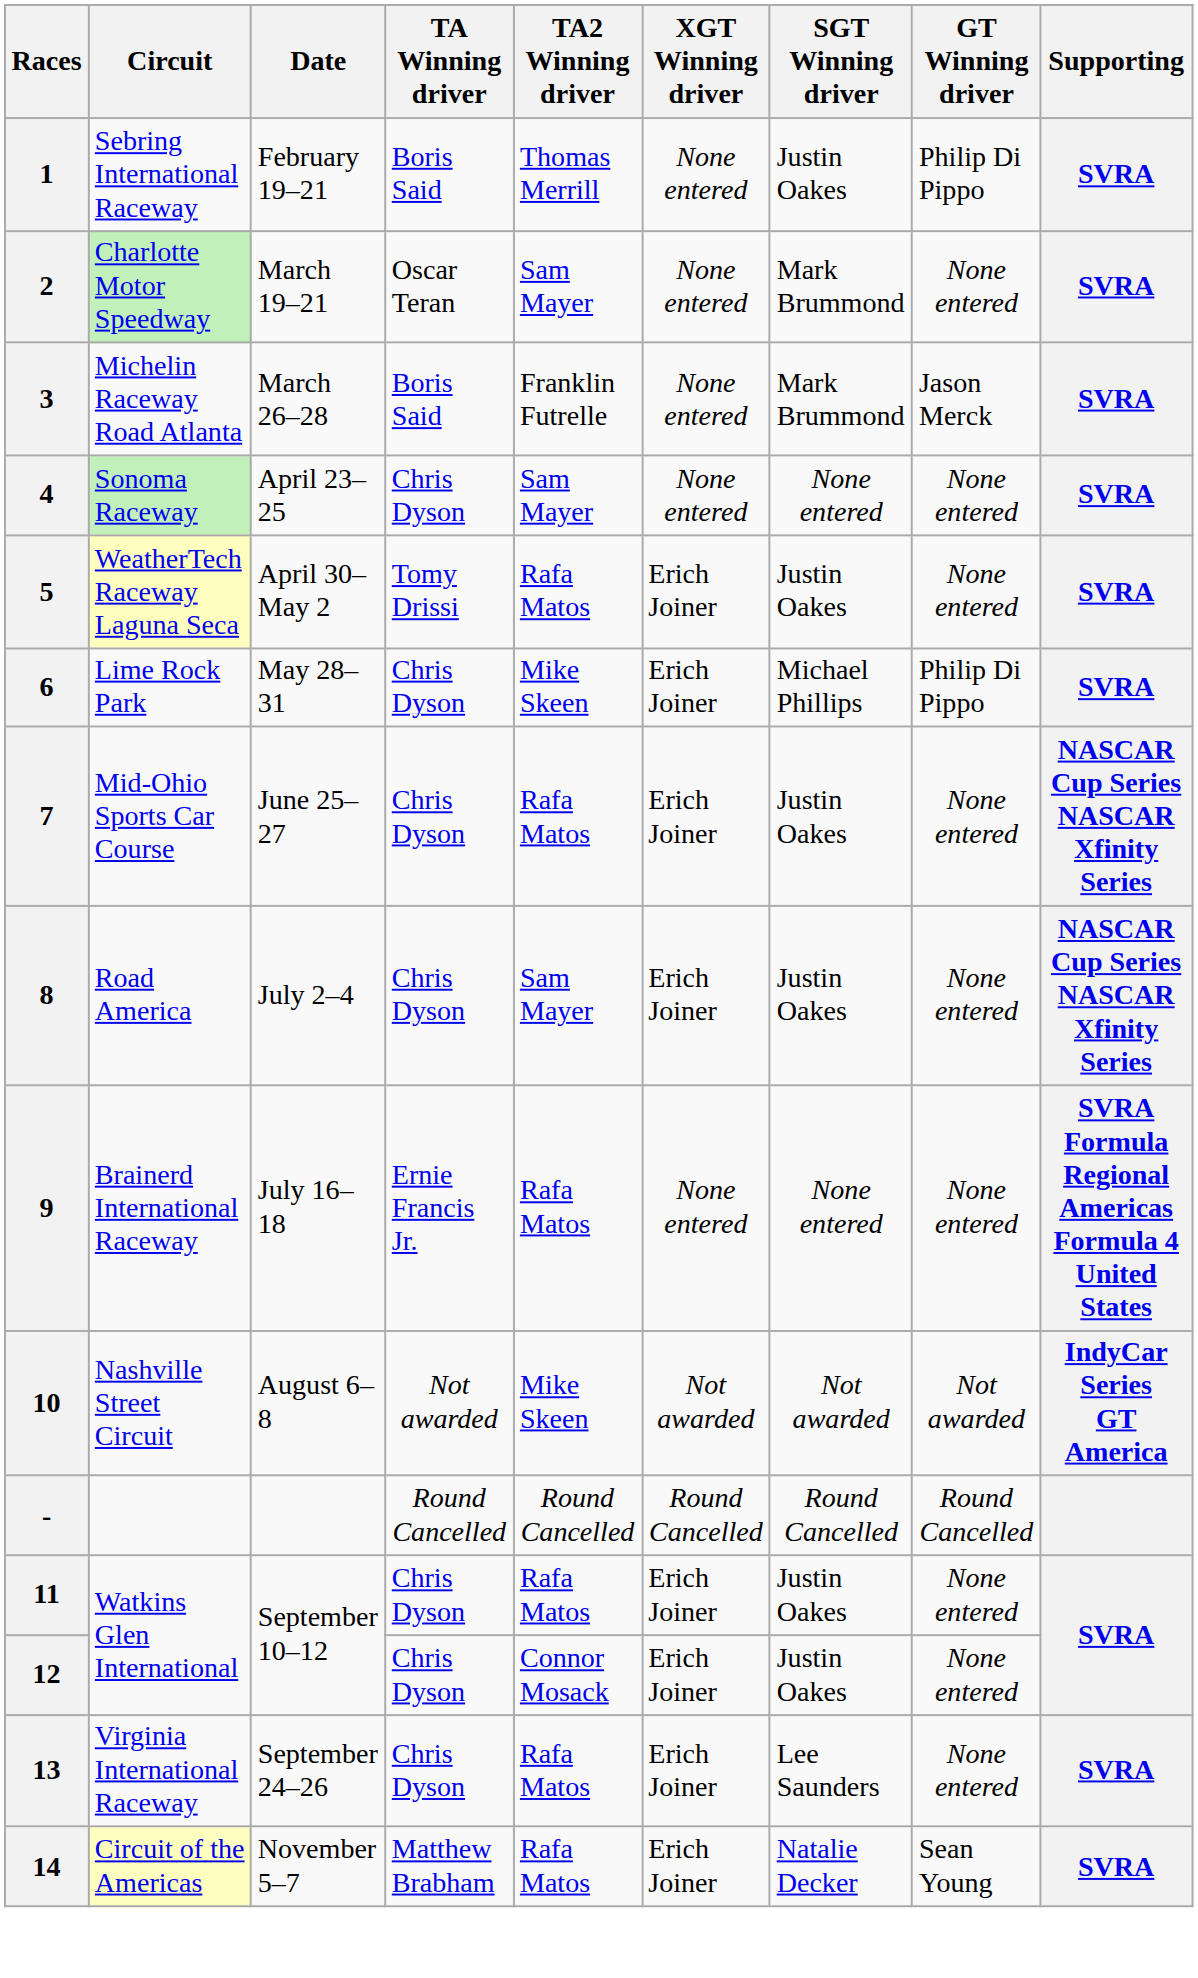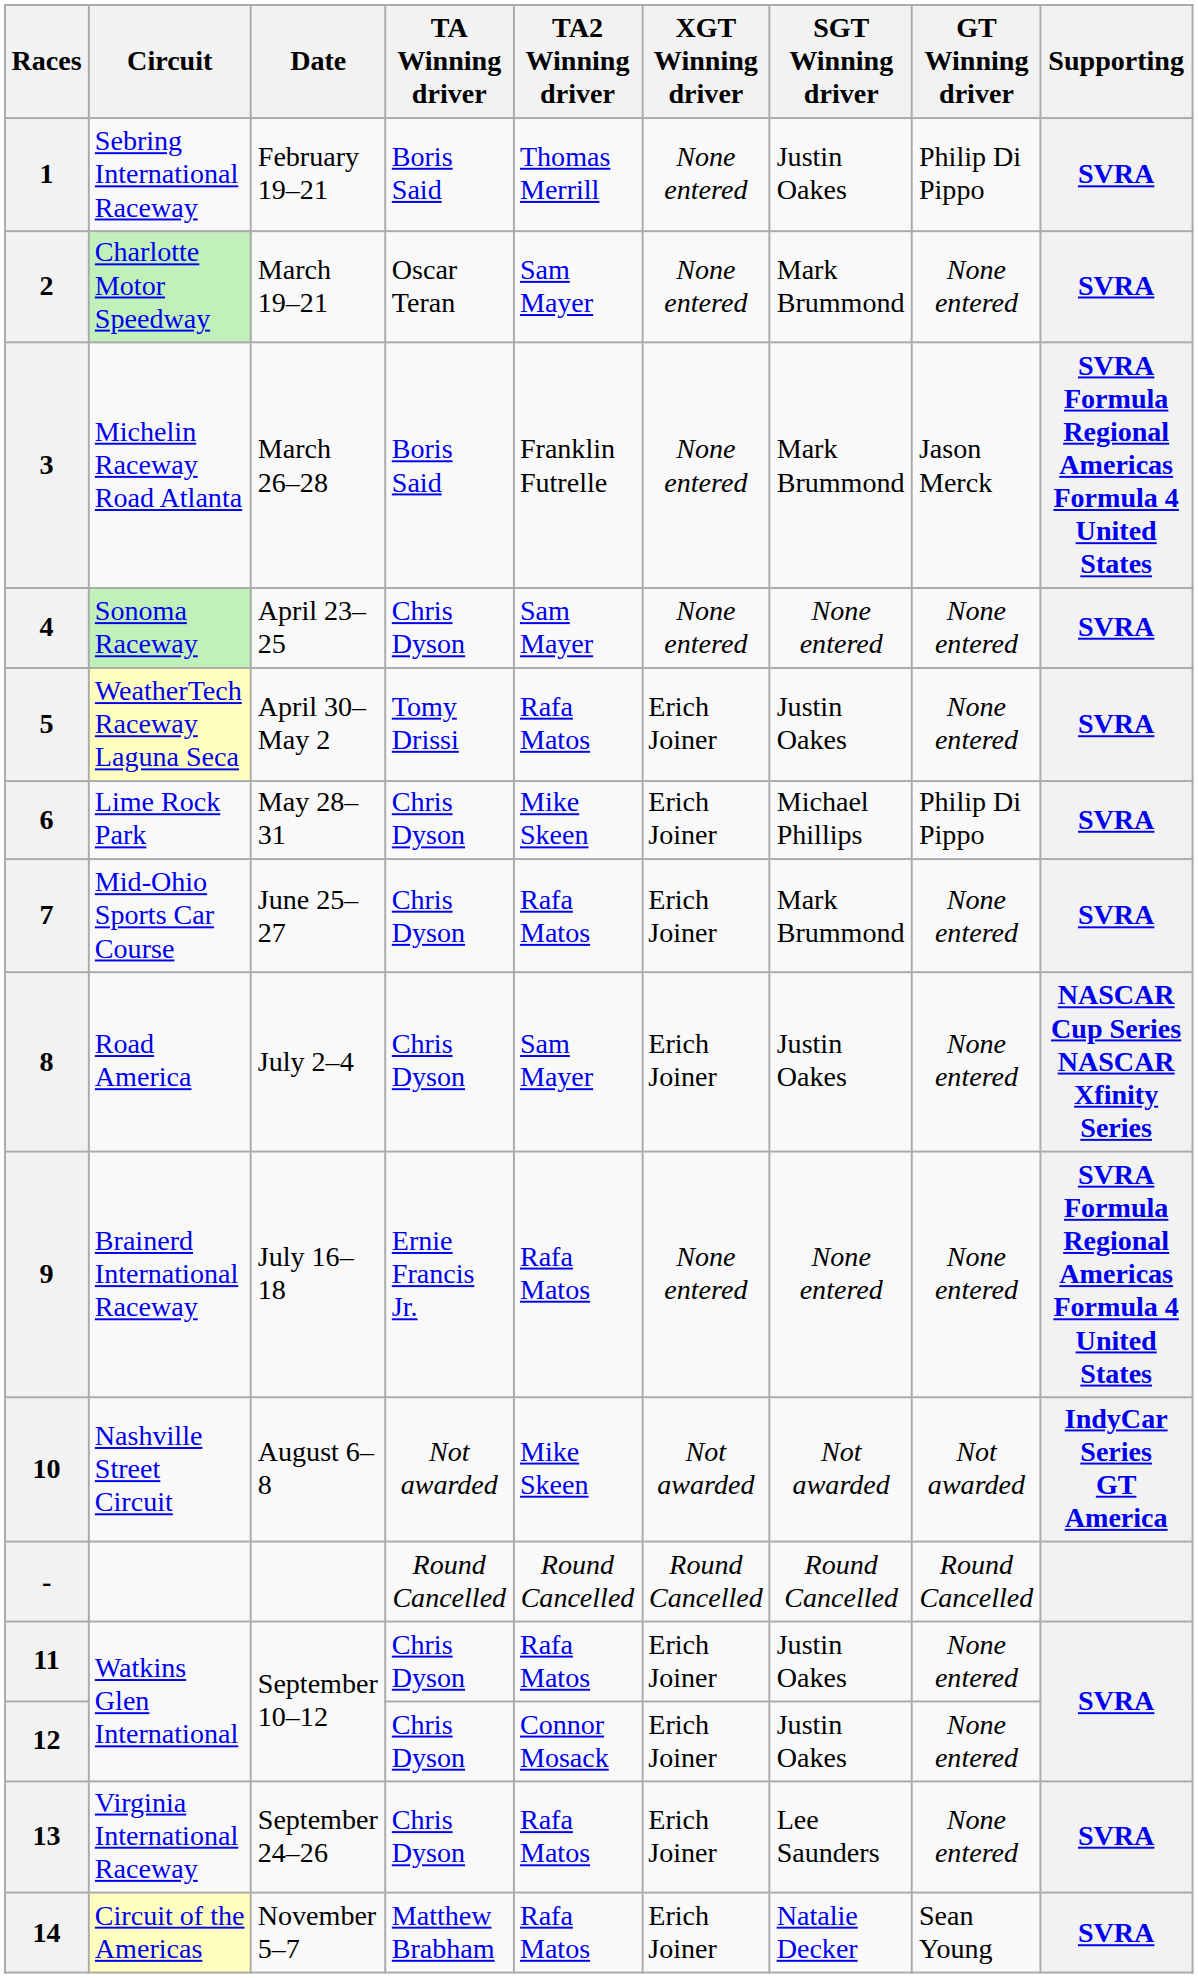 <table class="wikitable" style="font-size: 90%;">
 <tr>
 <th>Races</th>
 <th>Circuit</th>
 <th>Date</th>
 <th>TA Winning driver</th>
 <th>TA2 Winning driver</th>
 <th>XGT Winning driver</th>
 <th>SGT Winning driver</th>
 <th>GT Winning driver</th>
 <th>Supporting</th>
 </tr>
 <tr>
 <th>1</th>
 <td><a href='#'>Sebring International Raceway</a></td>
 <td>February 19–21</td>
 <td> <a href='#'>Boris Said</a></td>
 <td> <a href='#'>Thomas Merrill</a></td>
 <td align="center"><em>None entered</em></td>
 <td> Justin Oakes</td>
 <td> Philip Di Pippo</td>
 <th><a href='#'>SVRA</a></th>
 </tr>
 <tr>
 <th>2</th>
 <td style="background:#C2F0BB;"><a href='#'>Charlotte Motor Speedway</a></td>
 <td>March 19–21</td>
 <td> Oscar Teran</td>
 <td> <a href='#'>Sam Mayer</a></td>
 <td align="center"><em>None entered</em></td>
 <td> Mark Brummond</td>
 <td align="center"><em>None entered</em></td>
 <th><a href='#'>SVRA</a></th>
 </tr>
 <tr>
 <th>3</th>
 <td><a href='#'>Michelin Raceway Road Atlanta</a></td>
 <td>March 26–28</td>
 <td> <a href='#'>Boris Said</a></td>
 <td> Franklin Futrelle</td>
 <td align="center"><em>None entered</em></td>
 <td> Mark Brummond</td>
 <td> Jason Merck</td>
-<th><a href='#'>SVRA</a></th>
+<th><a href='#'>SVRA</a><br><a href='#'>Formula Regional Americas</a><br><a href='#'>Formula 4 United States</a></th>
 </tr>
 <tr>
 <th>4</th>
 <td style="background:#C2F0BB;"><a href='#'>Sonoma Raceway</a></td>
 <td>April 23–25</td>
 <td> <a href='#'>Chris Dyson</a></td>
 <td> <a href='#'>Sam Mayer</a></td>
 <td align="center"><em>None entered</em></td>
 <td align="center"><em>None entered</em></td>
 <td align="center"><em>None entered</em></td>
 <th><a href='#'>SVRA</a></th>
 </tr>
 <tr>
 <th>5</th>
 <td style="background:#fefebe;"><a href='#'>WeatherTech Raceway Laguna Seca</a></td>
 <td>April 30–May 2</td>
 <td> <a href='#'>Tomy Drissi</a></td>
 <td> <a href='#'>Rafa Matos</a></td>
 <td> Erich Joiner</td>
 <td> Justin Oakes</td>
 <td align="center"><em>None entered</em></td>
 <th><a href='#'>SVRA</a></th>
 </tr>
 <tr>
 <th>6</th>
 <td><a href='#'>Lime Rock Park</a></td>
 <td>May 28–31</td>
 <td> <a href='#'>Chris Dyson</a></td>
 <td> <a href='#'>Mike Skeen</a></td>
 <td> Erich Joiner</td>
 <td> Michael Phillips</td>
 <td> Philip Di Pippo</td>
 <th><a href='#'>SVRA</a></th>
 </tr>
 <tr>
 <th>7</th>
 <td><a href='#'>Mid-Ohio Sports Car Course</a></td>
 <td>June 25–27</td>
 <td> <a href='#'>Chris Dyson</a></td>
 <td> <a href='#'>Rafa Matos</a></td>
 <td> Erich Joiner</td>
-<td> Justin Oakes</td>
+<td> Mark Brummond</td>
 <td align="center"><em>None entered</em></td>
-<th><a href='#'>NASCAR Cup Series</a><br><a href='#'>NASCAR Xfinity Series</a></th>
+<th><a href='#'>SVRA</a></th>
 </tr>
 <tr>
 <th>8</th>
 <td><a href='#'>Road America</a></td>
 <td>July 2–4</td>
 <td> <a href='#'>Chris Dyson</a></td>
 <td> <a href='#'>Sam Mayer</a></td>
 <td> Erich Joiner</td>
 <td> Justin Oakes</td>
 <td align="center"><em>None entered</em></td>
 <th><a href='#'>NASCAR Cup Series</a><br><a href='#'>NASCAR Xfinity Series</a></th>
 </tr>
 <tr>
 <th>9</th>
 <td><a href='#'>Brainerd International Raceway</a></td>
 <td>July 16–18</td>
 <td> <a href='#'>Ernie Francis Jr.</a></td>
 <td> <a href='#'>Rafa Matos</a></td>
 <td align="center"><em>None entered</em></td>
 <td align="center"><em>None entered</em></td>
 <td align="center"><em>None entered</em></td>
 <th><a href='#'>SVRA</a><br><a href='#'>Formula Regional Americas</a><br><a href='#'>Formula 4 United States</a></th>
 </tr>
 <tr>
 <th>10</th>
 <td><a href='#'>Nashville Street Circuit</a></td>
 <td>August 6–8</td>
 <td align="center"><em>Not awarded</em></td>
 <td> <a href='#'>Mike Skeen</a></td>
 <td align="center"><em>Not awarded</em></td>
 <td align="center"><em>Not awarded</em></td>
 <td align="center"><em>Not awarded</em></td>
 <th><a href='#'>IndyCar Series</a><br><a href='#'>GT America</a></th>
 </tr>
 <tr>
 <th>-</th>
 <td></td>
 <td></td>
 <td align="center"><em>Round Cancelled</em></td>
 <td align="center"><em>Round Cancelled</em></td>
 <td align="center"><em>Round Cancelled</em></td>
 <td align="center"><em>Round Cancelled</em></td>
 <td align="center"><em>Round Cancelled</em></td>
 <th></th>
 </tr>
 <tr>
 <th>11</th>
 <td rowspan=2><a href='#'>Watkins Glen International</a></td>
 <td rowspan=2>September 10–12</td>
 <td> <a href='#'>Chris Dyson</a></td>
 <td> <a href='#'>Rafa Matos</a></td>
 <td> Erich Joiner</td>
 <td> Justin Oakes</td>
 <td align="center"><em>None entered</em></td>
 <th rowspan=2><a href='#'>SVRA</a></th>
 </tr>
 <tr>
 <th>12</th>
 <td> <a href='#'>Chris Dyson</a></td>
 <td> <a href='#'>Connor Mosack</a></td>
 <td> Erich Joiner</td>
 <td> Justin Oakes</td>
 <td align="center"><em>None entered</em></td>
 </tr>
 <tr>
 <th>13</th>
 <td><a href='#'>Virginia International Raceway</a></td>
 <td>September 24–26</td>
 <td> <a href='#'>Chris Dyson</a></td>
 <td> <a href='#'>Rafa Matos</a></td>
 <td> Erich Joiner</td>
 <td> Lee Saunders</td>
 <td align="center"><em>None entered</em></td>
 <th><a href='#'>SVRA</a></th>
 </tr>
 <tr>
 <th>14</th>
 <td style="background:#fefebe;"><a href='#'>Circuit of the Americas</a></td>
 <td>November 5–7</td>
 <td> <a href='#'>Matthew Brabham</a></td>
 <td> <a href='#'>Rafa Matos</a></td>
 <td> Erich Joiner</td>
 <td> <a href='#'>Natalie Decker</a></td>
 <td> Sean Young</td>
 <th><a href='#'>SVRA</a></th>
 </tr>
 </table>
